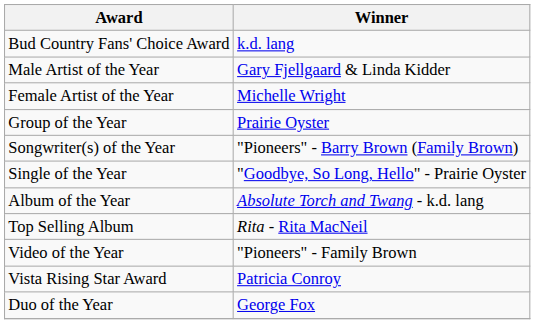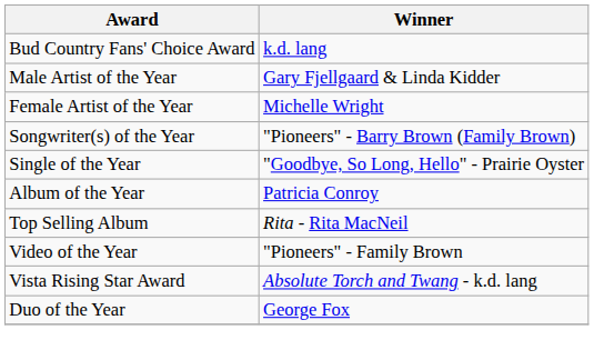 <table class="wikitable">
 <tr>
 <th>Award</th>
 <th>Winner</th>
 </tr>
 <tr>
 <td>Bud Country Fans' Choice Award</td>
 <td><a href='#'>k.d. lang</a></td>
 </tr>
 <tr>
 <td>Male Artist of the Year</td>
 <td><a href='#'>Gary Fjellgaard</a> & Linda Kidder</td>
 </tr>
 <tr>
 <td>Female Artist of the Year</td>
 <td><a href='#'>Michelle Wright</a></td>
 </tr>
 <tr>
-<td>Group of the Year</td>
-<td><a href='#'>Prairie Oyster</a></td>
-</tr>
-<tr>
 <td>Songwriter(s) of the Year</td>
 <td>"Pioneers" - <a href='#'>Barry Brown</a> (<a href='#'>Family Brown</a>)</td>
 </tr>
 <tr>
 <td>Single of the Year</td>
 <td>"<a href='#'>Goodbye, So Long, Hello</a>" - Prairie Oyster</td>
 </tr>
 <tr>
 <td>Album of the Year</td>
-<td><em><a href='#'>Absolute Torch and Twang</a></em> - k.d. lang</td>
+<td><a href='#'>Patricia Conroy</a></td>
 </tr>
 <tr>
 <td>Top Selling Album</td>
 <td><em>Rita</em> - <a href='#'>Rita MacNeil</a></td>
 </tr>
 <tr>
 <td>Video of the Year</td>
 <td>"Pioneers" - Family Brown</td>
 </tr>
 <tr>
 <td>Vista Rising Star Award</td>
-<td><a href='#'>Patricia Conroy</a></td>
+<td><em><a href='#'>Absolute Torch and Twang</a></em> - k.d. lang</td>
 </tr>
 <tr>
 <td>Duo of the Year</td>
 <td><a href='#'>George Fox</a></td>
 </tr>
 <tr>
 </tr>
 </table>
